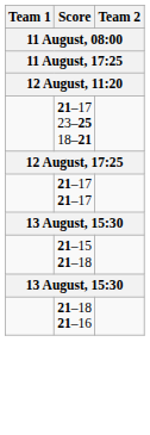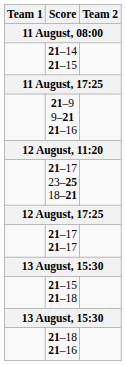 <table class="wikitable" style="text-align: center; font-size:90% ">
 <tr>
 <th align="right">Team 1</th>
 <th>Score</th>
 <th align="left">Team 2</th>
 </tr>
 <tr>
 <th colspan=3>11 August, 08:00</th>
 </tr>
 <tr>
+<td align=right><strong></strong></td>
+<td align=center><strong>21</strong>–14<br><strong>21</strong>–15</td>
+<td align=left></td>
+</tr>
+<tr>
 <th colspan=3>11 August, 17:25</th>
+</tr>
+<tr>
+<td align=right><strong></strong></td>
+<td align=center><strong>21</strong>–9<br>9–<strong>21</strong><br><strong>21</strong>–16</td>
+<td align=left></td>
 </tr>
 <tr>
 <th colspan=3>12 August, 11:20</th>
 </tr>
 <tr>
 <td align=right></td>
 <td align=center><strong>21</strong>–17<br>23–<strong>25</strong><br>18–<strong>21</strong></td>
 <td align=left><strong></strong></td>
 </tr>
 <tr>
 <th colspan=3>12 August, 17:25</th>
 </tr>
 <tr>
 <td align=right><strong></strong></td>
 <td align=center><strong>21</strong>–17<br><strong>21</strong>–17</td>
 <td align=left></td>
 </tr>
 <tr>
 <th colspan=3>13 August, 15:30</th>
 </tr>
 <tr>
 <td align=right><strong></strong></td>
 <td align=center><strong>21</strong>–15<br><strong>21</strong>–18</td>
 <td align=left></td>
 </tr>
 <tr>
 <th colspan=3>13 August, 15:30</th>
 </tr>
 <tr>
 <td align=right><strong></strong></td>
 <td align=center><strong>21</strong>–18<br><strong>21</strong>–16</td>
 <td align=left></td>
 </tr>
 </table>
